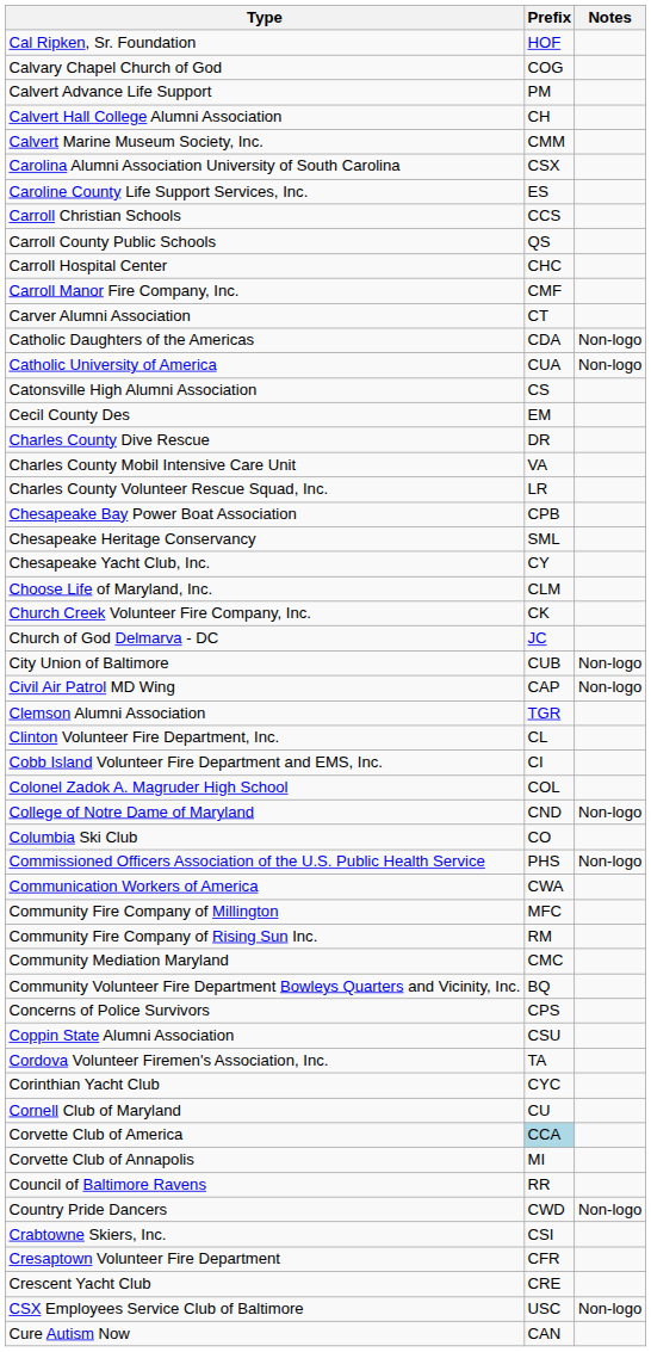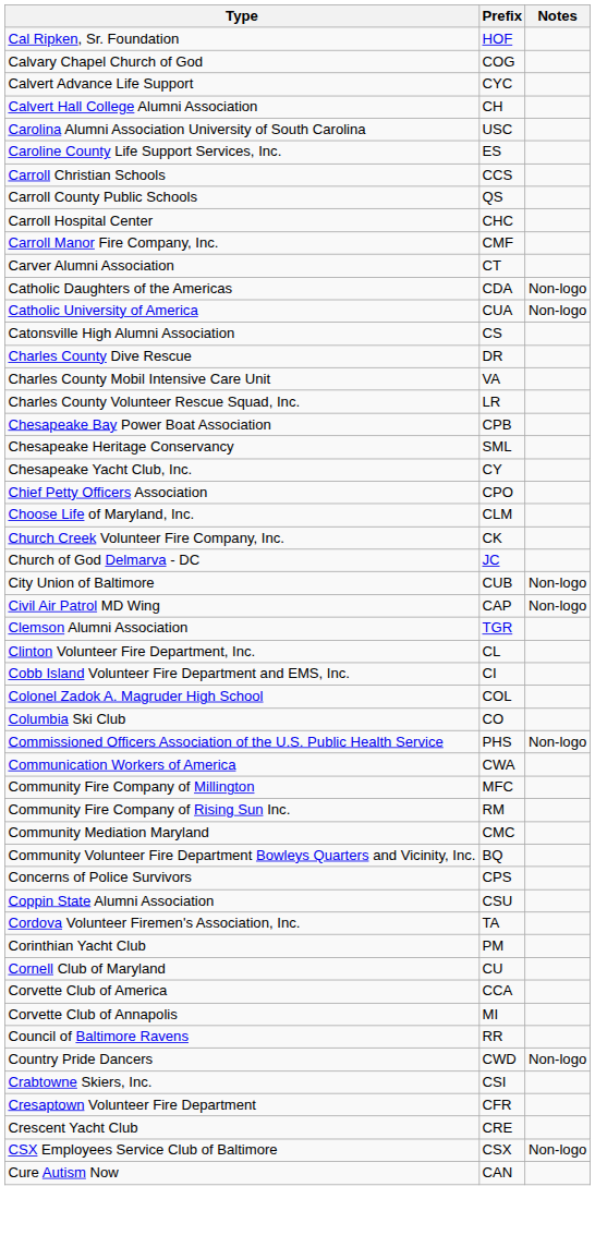 <table class="wikitable collapsible">
 <tr>
 <th>Type</th>
 <th>Prefix</th>
 <th>Notes</th>
 </tr>
 <tr>
 <td><a href='#'>Cal Ripken</a>, Sr. Foundation</td>
 <td><a href='#'>HOF</a></td>
 <td></td>
 </tr>
 <tr>
 <td>Calvary Chapel Church of God</td>
 <td>COG</td>
 <td></td>
 </tr>
 <tr>
 <td>Calvert Advance Life Support</td>
-<td>PM</td>
+<td>CYC</td>
 <td></td>
 </tr>
 <tr>
 <td><a href='#'>Calvert Hall College</a> Alumni Association</td>
 <td>CH</td>
 <td></td>
 </tr>
 <tr>
-<td><a href='#'>Calvert</a> Marine Museum Society, Inc.</td>
-<td>CMM</td>
-<td></td>
-</tr>
-<tr>
 <td><a href='#'>Carolina</a> Alumni Association University of South Carolina</td>
-<td>CSX</td>
+<td>USC</td>
 <td></td>
 </tr>
 <tr>
 <td><a href='#'>Caroline County</a> Life Support Services, Inc.</td>
 <td>ES</td>
 <td></td>
 </tr>
 <tr>
 <td><a href='#'>Carroll</a> Christian Schools</td>
 <td>CCS</td>
 <td></td>
 </tr>
 <tr>
 <td>Carroll County Public Schools</td>
 <td>QS</td>
 <td></td>
 </tr>
 <tr>
 <td>Carroll Hospital Center</td>
 <td>CHC</td>
 <td></td>
 </tr>
 <tr>
 <td><a href='#'>Carroll Manor</a> Fire Company, Inc.</td>
 <td>CMF</td>
 <td></td>
 </tr>
 <tr>
 <td>Carver Alumni Association</td>
 <td>CT</td>
 <td></td>
 </tr>
 <tr>
 <td>Catholic Daughters of the Americas</td>
 <td>CDA</td>
 <td>Non-logo</td>
 </tr>
 <tr>
 <td><a href='#'>Catholic University of America</a></td>
 <td>CUA</td>
 <td>Non-logo</td>
 </tr>
 <tr>
 <td>Catonsville High Alumni Association</td>
 <td>CS</td>
 <td></td>
 </tr>
 <tr>
-<td>Cecil County Des</td>
-<td>EM</td>
-<td></td>
-</tr>
-<tr>
 <td><a href='#'>Charles County</a> Dive Rescue</td>
 <td>DR</td>
 <td></td>
 </tr>
 <tr>
 <td>Charles County Mobil Intensive Care Unit</td>
 <td>VA</td>
 <td></td>
 </tr>
 <tr>
 <td>Charles County Volunteer Rescue Squad, Inc.</td>
 <td>LR</td>
 <td></td>
 </tr>
 <tr>
 <td><a href='#'>Chesapeake Bay</a> Power Boat Association</td>
 <td>CPB</td>
 <td></td>
 </tr>
 <tr>
 <td>Chesapeake Heritage Conservancy</td>
 <td>SML</td>
 <td></td>
 </tr>
 <tr>
 <td>Chesapeake Yacht Club, Inc.</td>
 <td>CY</td>
+<td></td>
+</tr>
+<tr>
+<td><a href='#'>Chief Petty Officers</a> Association</td>
+<td>CPO</td>
 <td></td>
 </tr>
 <tr>
 <td><a href='#'>Choose Life</a> of Maryland, Inc.</td>
 <td>CLM</td>
 <td></td>
 </tr>
 <tr>
 <td><a href='#'>Church Creek</a> Volunteer Fire Company, Inc.</td>
 <td>CK</td>
 <td></td>
 </tr>
 <tr>
 <td>Church of God <a href='#'>Delmarva</a> - DC</td>
 <td><a href='#'>JC</a></td>
 <td></td>
 </tr>
 <tr>
 <td>City Union of Baltimore</td>
 <td>CUB</td>
 <td>Non-logo</td>
 </tr>
 <tr>
 <td><a href='#'>Civil Air Patrol</a> MD Wing</td>
 <td>CAP</td>
 <td>Non-logo</td>
 </tr>
 <tr>
 <td><a href='#'>Clemson</a> Alumni Association</td>
 <td><a href='#'>TGR</a></td>
 <td></td>
 </tr>
 <tr>
 <td><a href='#'>Clinton</a> Volunteer Fire Department, Inc.</td>
 <td>CL</td>
 <td></td>
 </tr>
 <tr>
 <td><a href='#'>Cobb Island</a> Volunteer Fire Department and EMS, Inc.</td>
 <td>CI</td>
 <td></td>
 </tr>
 <tr>
 <td><a href='#'>Colonel Zadok A. Magruder High School</a></td>
 <td>COL</td>
 <td></td>
-</tr>
-<tr>
-<td><a href='#'>College of Notre Dame of Maryland</a></td>
-<td>CND</td>
-<td>Non-logo</td>
 </tr>
 <tr>
 <td><a href='#'>Columbia</a> Ski Club</td>
 <td>CO</td>
 <td></td>
 </tr>
 <tr>
 <td><a href='#'>Commissioned Officers Association of the U.S. Public Health Service</a></td>
 <td>PHS</td>
 <td>Non-logo</td>
 </tr>
 <tr>
 <td><a href='#'>Communication Workers of America</a></td>
 <td>CWA</td>
 <td></td>
 </tr>
 <tr>
 <td>Community Fire Company of <a href='#'>Millington</a></td>
 <td>MFC</td>
 <td></td>
 </tr>
 <tr>
 <td>Community Fire Company of <a href='#'>Rising Sun</a> Inc.</td>
 <td>RM</td>
 <td></td>
 </tr>
 <tr>
 <td>Community Mediation Maryland</td>
 <td>CMC</td>
 <td></td>
 </tr>
 <tr>
 <td>Community Volunteer Fire Department <a href='#'>Bowleys Quarters</a> and Vicinity, Inc.</td>
 <td>BQ</td>
 <td></td>
 </tr>
 <tr>
 <td>Concerns of Police Survivors</td>
 <td>CPS</td>
 <td></td>
 </tr>
 <tr>
 <td><a href='#'>Coppin State</a> Alumni Association</td>
 <td>CSU</td>
 <td></td>
 </tr>
 <tr>
 <td><a href='#'>Cordova</a> Volunteer Firemen's Association, Inc.</td>
 <td>TA</td>
 <td></td>
 </tr>
 <tr>
 <td>Corinthian Yacht Club</td>
-<td>CYC</td>
+<td>PM</td>
 <td></td>
 </tr>
 <tr>
 <td><a href='#'>Cornell</a> Club of Maryland</td>
 <td>CU</td>
 <td></td>
 </tr>
 <tr>
 <td>Corvette Club of America</td>
-<td style="background: lightblue;">CCA</td>
+<td>CCA</td>
 <td></td>
 </tr>
 <tr>
 <td>Corvette Club of Annapolis</td>
 <td>MI</td>
 <td></td>
 </tr>
 <tr>
 <td>Council of <a href='#'>Baltimore Ravens</a></td>
 <td>RR</td>
 <td></td>
 </tr>
 <tr>
 <td>Country Pride Dancers</td>
 <td>CWD</td>
 <td>Non-logo</td>
 </tr>
 <tr>
 <td><a href='#'>Crabtowne</a> Skiers, Inc.</td>
 <td>CSI</td>
 <td></td>
 </tr>
 <tr>
 <td><a href='#'>Cresaptown</a> Volunteer Fire Department</td>
 <td>CFR</td>
 <td></td>
 </tr>
 <tr>
 <td>Crescent Yacht Club</td>
 <td>CRE</td>
 <td></td>
 </tr>
 <tr>
 <td><a href='#'>CSX</a> Employees Service Club of Baltimore</td>
-<td>USC</td>
+<td>CSX</td>
 <td>Non-logo</td>
 </tr>
 <tr>
 <td>Cure <a href='#'>Autism</a> Now</td>
 <td>CAN</td>
 <td></td>
 </tr>
 </table>
